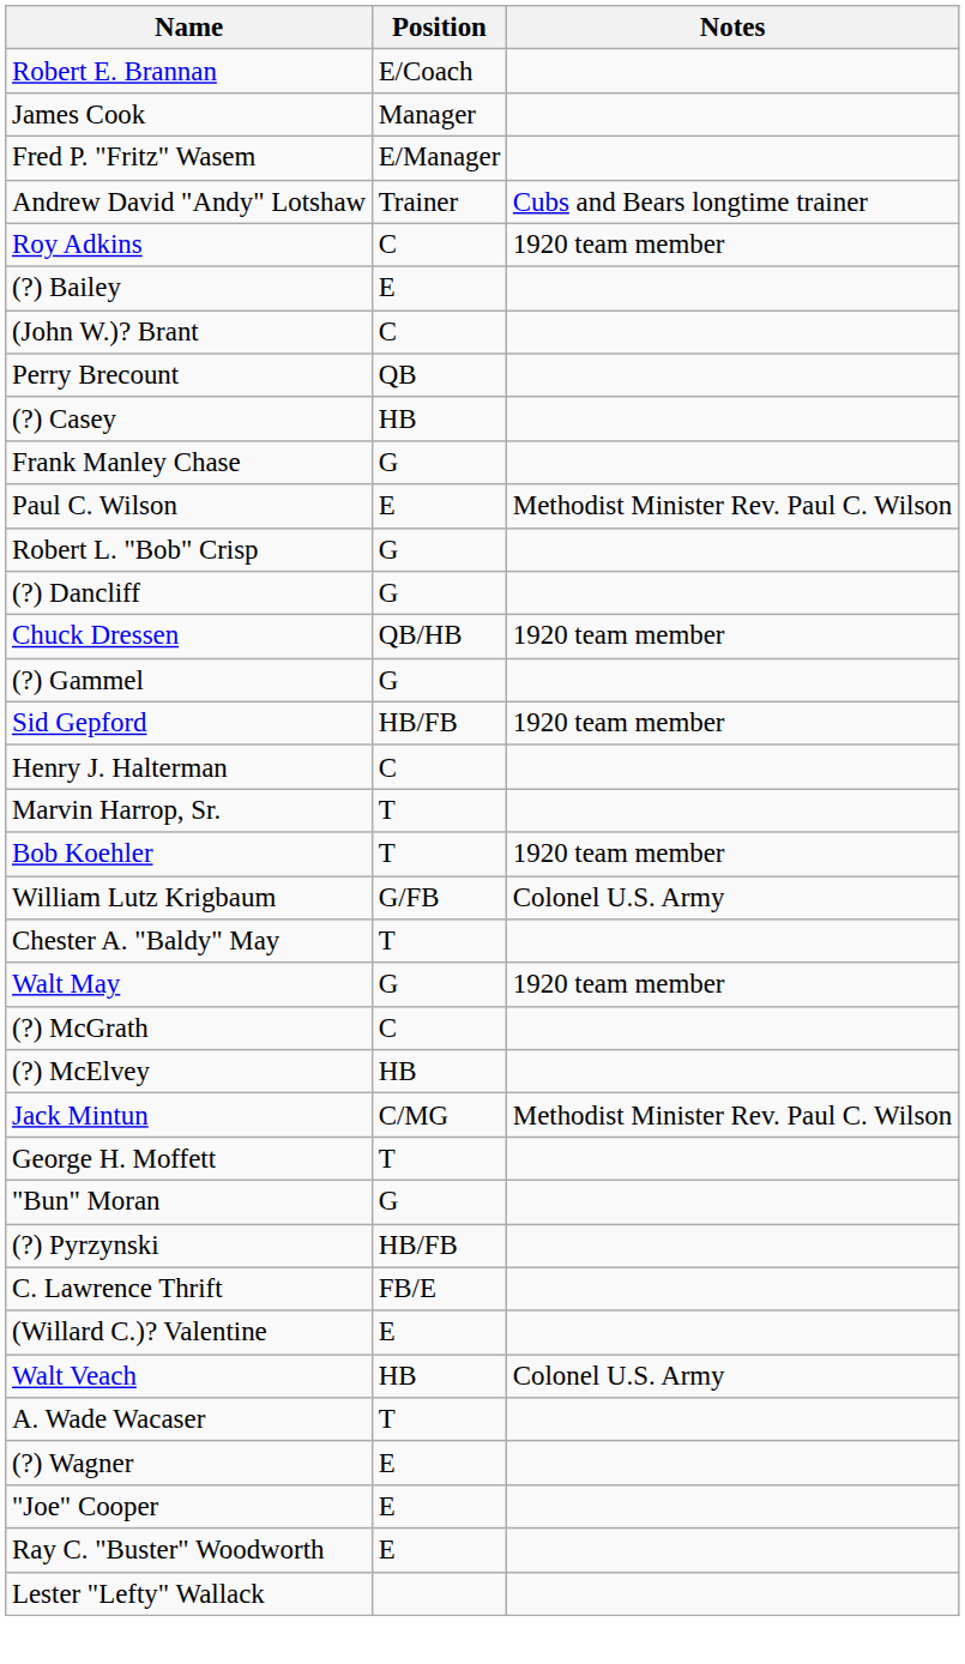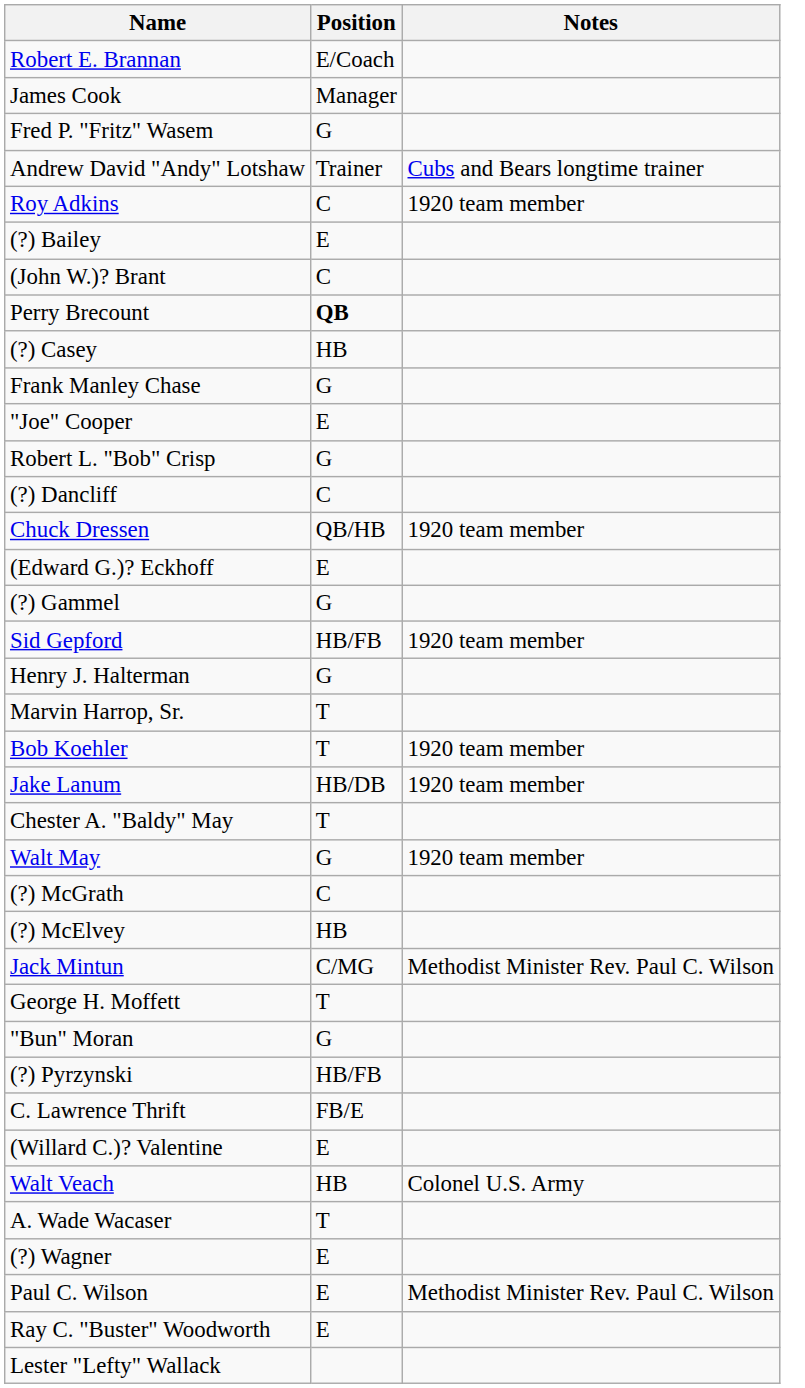 <table class="wikitable">
 <tr>
 <th>Name</th>
 <th>Position</th>
 <th>Notes</th>
 </tr>
 <tr>
 <td><a href='#'>Robert E. Brannan</a></td>
 <td>E/Coach</td>
 <td></td>
 </tr>
 <tr>
 <td>James Cook</td>
 <td>Manager</td>
 <td></td>
 </tr>
 <tr>
 <td>Fred P. "Fritz" Wasem</td>
-<td>E/Manager</td>
+<td>G</td>
 <td></td>
 </tr>
 <tr>
 <td>Andrew David "Andy" Lotshaw</td>
 <td>Trainer</td>
 <td><a href='#'>Cubs</a> and Bears longtime trainer</td>
 </tr>
 <tr>
 <td><a href='#'>Roy Adkins</a></td>
 <td>C</td>
 <td>1920 team member</td>
 </tr>
 <tr>
 <td>(?) Bailey</td>
 <td>E</td>
 <td></td>
 </tr>
 <tr>
 <td>(John W.)? Brant</td>
 <td>C</td>
 <td></td>
 </tr>
 <tr>
 <td>Perry Brecount</td>
-<td>QB</td>
+<td><strong>QB</strong></td>
 <td></td>
 </tr>
 <tr>
 <td>(?) Casey</td>
 <td>HB</td>
 <td></td>
 </tr>
 <tr>
 <td>Frank Manley Chase</td>
 <td>G</td>
 <td></td>
 </tr>
 <tr>
-<td>Paul C. Wilson</td>
+<td>"Joe" Cooper</td>
 <td>E</td>
-<td>Methodist Minister Rev. Paul C. Wilson</td>
+<td></td>
 </tr>
 <tr>
 <td>Robert L. "Bob" Crisp</td>
 <td>G</td>
 <td></td>
 </tr>
 <tr>
 <td>(?) Dancliff</td>
-<td>G</td>
+<td>C</td>
 <td></td>
 </tr>
 <tr>
 <td><a href='#'>Chuck Dressen</a></td>
 <td>QB/HB</td>
 <td>1920 team member</td>
+</tr>
+<tr>
+<td>(Edward G.)? Eckhoff</td>
+<td>E</td>
+<td></td>
 </tr>
 <tr>
 <td>(?) Gammel</td>
 <td>G</td>
 <td></td>
 </tr>
 <tr>
 <td><a href='#'>Sid Gepford</a></td>
 <td>HB/FB</td>
 <td>1920 team member</td>
 </tr>
 <tr>
 <td>Henry J. Halterman</td>
-<td>C</td>
+<td>G</td>
 <td></td>
 </tr>
 <tr>
 <td>Marvin Harrop, Sr.</td>
 <td>T</td>
 <td></td>
 </tr>
 <tr>
 <td><a href='#'>Bob Koehler</a></td>
 <td>T</td>
 <td>1920 team member</td>
 </tr>
 <tr>
-<td>William Lutz Krigbaum</td>
-<td>G/FB</td>
-<td>Colonel U.S. Army</td>
+<td><a href='#'>Jake Lanum</a></td>
+<td>HB/DB</td>
+<td>1920 team member</td>
 </tr>
 <tr>
 <td>Chester A. "Baldy" May</td>
 <td>T</td>
 <td></td>
 </tr>
 <tr>
 <td><a href='#'>Walt May</a></td>
 <td>G</td>
 <td>1920 team member</td>
 </tr>
 <tr>
 <td>(?) McGrath</td>
 <td>C</td>
 <td></td>
 </tr>
 <tr>
 <td>(?) McElvey</td>
 <td>HB</td>
 <td></td>
 </tr>
 <tr>
 <td><a href='#'>Jack Mintun</a></td>
 <td>C/MG</td>
 <td>Methodist Minister Rev. Paul C. Wilson</td>
 </tr>
 <tr>
 <td>George H. Moffett</td>
 <td>T</td>
 <td></td>
 </tr>
 <tr>
 <td>"Bun" Moran</td>
 <td>G</td>
 <td></td>
 </tr>
 <tr>
 <td>(?) Pyrzynski</td>
 <td>HB/FB</td>
 <td></td>
 </tr>
 <tr>
 <td>C. Lawrence Thrift</td>
 <td>FB/E</td>
 <td></td>
 </tr>
 <tr>
 <td>(Willard C.)? Valentine</td>
 <td>E</td>
 <td></td>
 </tr>
 <tr>
 <td><a href='#'>Walt Veach</a></td>
 <td>HB</td>
 <td>Colonel U.S. Army</td>
 </tr>
 <tr>
 <td>A. Wade Wacaser</td>
 <td>T</td>
 <td></td>
 </tr>
 <tr>
 <td>(?) Wagner</td>
 <td>E</td>
 <td></td>
 </tr>
 <tr>
-<td>"Joe" Cooper</td>
+<td>Paul C. Wilson</td>
 <td>E</td>
-<td></td>
+<td>Methodist Minister Rev. Paul C. Wilson</td>
 </tr>
 <tr>
 <td>Ray C. "Buster" Woodworth</td>
 <td>E</td>
 <td></td>
 </tr>
 <tr>
 <td>Lester "Lefty" Wallack</td>
 <td></td>
 <td></td>
 </tr>
 </table>
